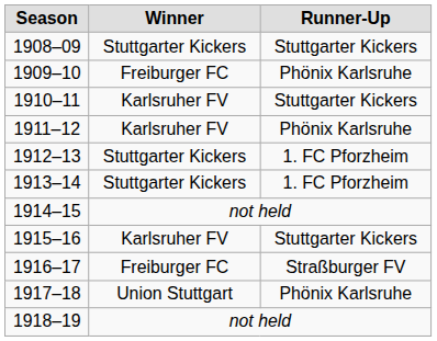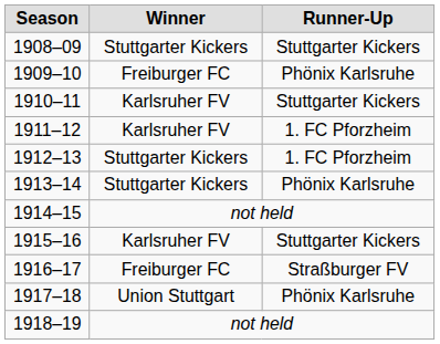 <table class="wikitable">
 <tr align="center" style="background:#dfdfdf">
 <td width="70"><strong>Season</strong></td>
 <td width="150"><strong>Winner</strong></td>
 <td width="150"><strong>Runner-Up</strong></td>
 </tr>
 <tr align="center">
 <td>1908–09</td>
 <td>Stuttgarter Kickers</td>
 <td>Stuttgarter Kickers</td>
 </tr>
 <tr align="center">
 <td>1909–10</td>
 <td>Freiburger FC</td>
 <td>Phönix Karlsruhe</td>
 </tr>
 <tr align="center">
 <td>1910–11</td>
 <td>Karlsruher FV</td>
 <td>Stuttgarter Kickers</td>
 </tr>
 <tr align="center">
 <td>1911–12</td>
 <td>Karlsruher FV</td>
-<td>Phönix Karlsruhe</td>
+<td>1. FC Pforzheim</td>
 </tr>
 <tr align="center">
 <td>1912–13</td>
 <td>Stuttgarter Kickers</td>
 <td>1. FC Pforzheim</td>
 </tr>
 <tr align="center">
 <td>1913–14</td>
 <td>Stuttgarter Kickers</td>
-<td>1. FC Pforzheim</td>
+<td>Phönix Karlsruhe</td>
 </tr>
 <tr align="center">
 <td>1914–15</td>
 <td colspan=2><em>not held</em></td>
 </tr>
 <tr align="center">
 <td>1915–16</td>
 <td>Karlsruher FV</td>
 <td>Stuttgarter Kickers</td>
 </tr>
 <tr align="center">
 <td>1916–17</td>
 <td>Freiburger FC</td>
 <td>Straßburger FV</td>
 </tr>
 <tr align="center">
 <td>1917–18</td>
 <td>Union Stuttgart</td>
 <td>Phönix Karlsruhe</td>
 </tr>
 <tr align="center">
 <td>1918–19</td>
 <td colspan=2><em>not held</em></td>
 </tr>
 </table>
